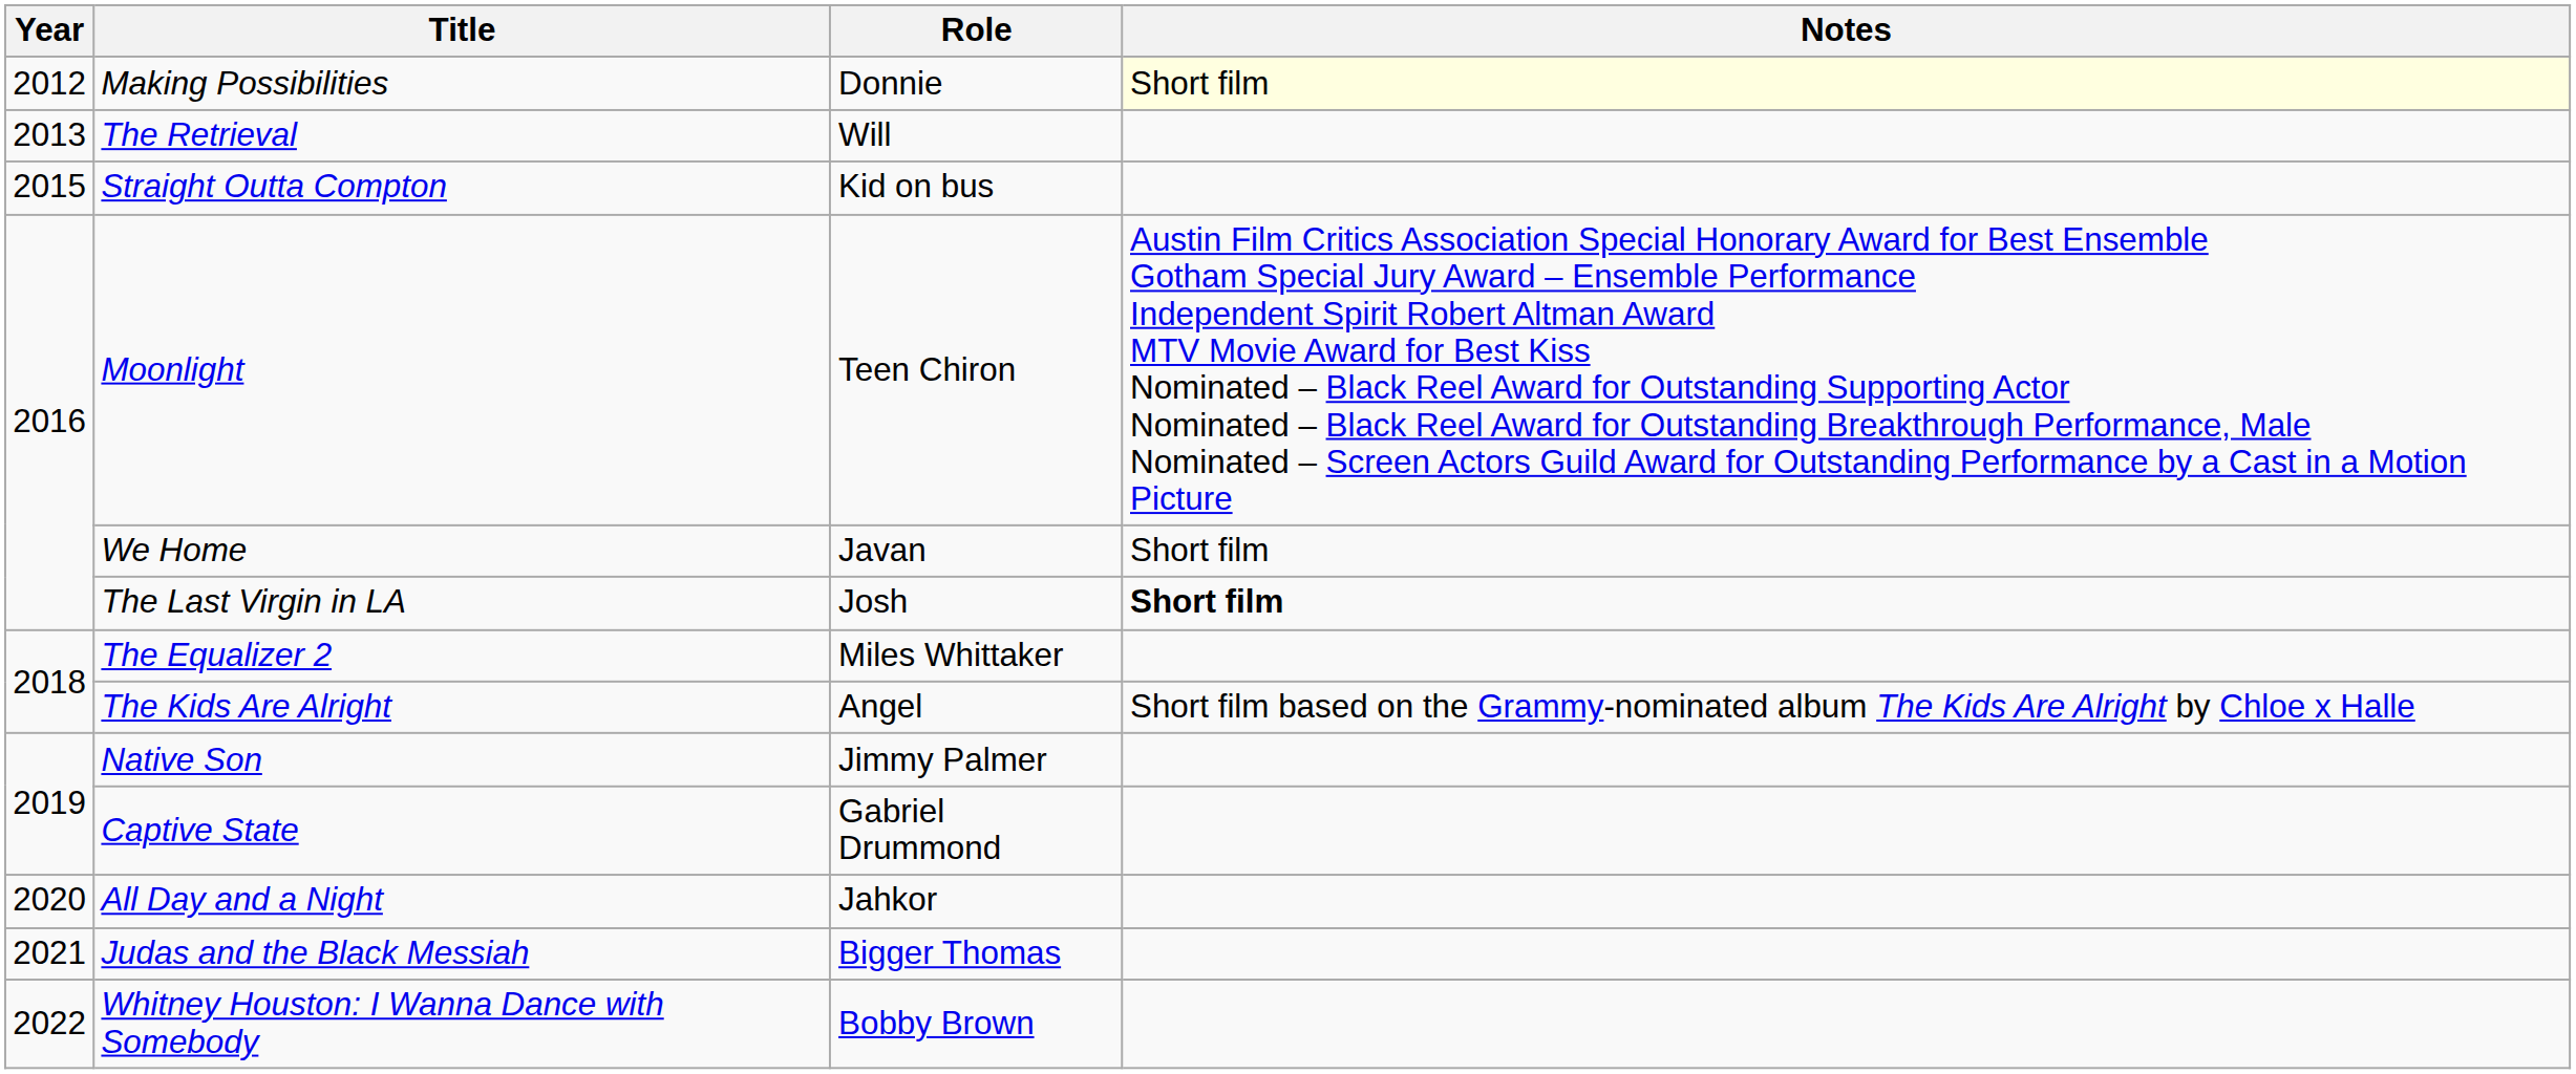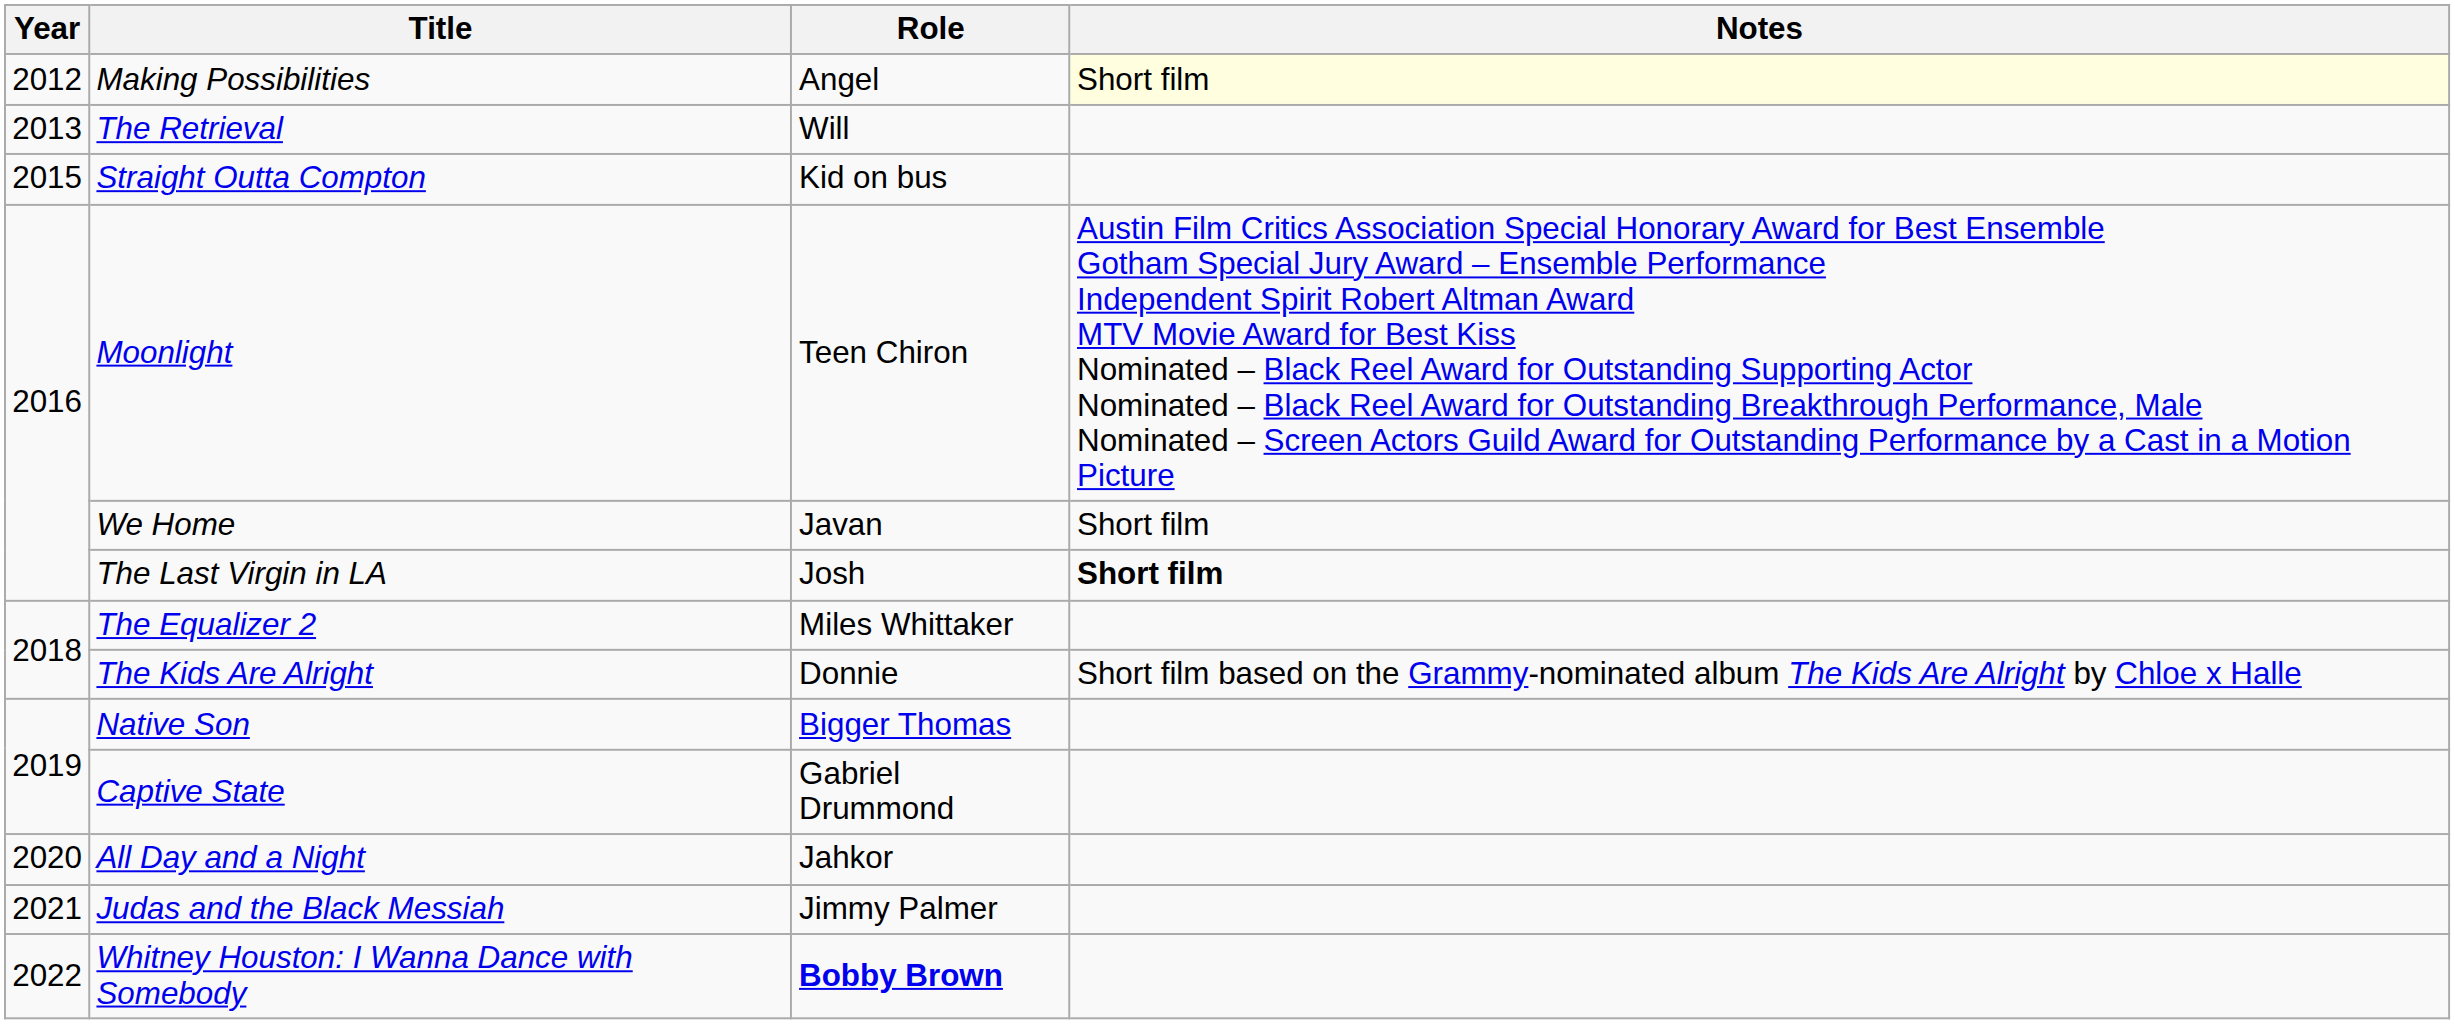 <table class="wikitable sortable">
 <tr>
 <th>Year</th>
 <th>Title</th>
 <th>Role</th>
 <th class="unsortable">Notes</th>
 </tr>
 <tr>
 <td>2012</td>
 <td><em>Making Possibilities</em></td>
-<td>Donnie</td>
+<td>Angel</td>
 <td style="background: lightyellow;">Short film <br> </td>
 </tr>
 <tr>
 <td>2013</td>
 <td><em><a href='#'>The Retrieval</a></em></td>
 <td>Will</td>
 <td></td>
 </tr>
 <tr>
 <td>2015</td>
 <td><em><a href='#'>Straight Outta Compton</a></em></td>
 <td>Kid on bus</td>
 <td></td>
 </tr>
 <tr>
 <td rowspan="3">2016</td>
 <td><em><a href='#'>Moonlight</a></em></td>
 <td>Teen Chiron</td>
 <td><a href='#'>Austin Film Critics Association Special Honorary Award for Best Ensemble</a><br><a href='#'>Gotham Special Jury Award – Ensemble Performance</a><br><a href='#'>Independent Spirit Robert Altman Award</a><br><a href='#'>MTV Movie Award for Best Kiss</a><br>Nominated – <a href='#'>Black Reel Award for Outstanding Supporting Actor</a><br>Nominated – <a href='#'>Black Reel Award for Outstanding Breakthrough Performance, Male</a><br>Nominated – <a href='#'>Screen Actors Guild Award for Outstanding Performance by a Cast in a Motion Picture</a></td>
 </tr>
 <tr>
 <td><em>We Home</em></td>
 <td>Javan</td>
 <td>Short film</td>
 </tr>
 <tr>
 <td><em>The Last Virgin in LA</em></td>
 <td>Josh</td>
 <td><strong>Short film</strong></td>
 </tr>
 <tr>
 <td rowspan=2>2018</td>
 <td><em><a href='#'>The Equalizer 2</a></em></td>
 <td>Miles Whittaker</td>
 <td></td>
 </tr>
 <tr>
 <td><em><a href='#'>The Kids Are Alright</a></em></td>
-<td>Angel</td>
+<td>Donnie</td>
 <td>Short film based on the <a href='#'>Grammy</a>-nominated album <em><a href='#'>The Kids Are Alright</a></em> by <a href='#'>Chloe x Halle</a></td>
 </tr>
 <tr>
 <td rowspan=2>2019</td>
 <td><em><a href='#'>Native Son</a></em></td>
-<td>Jimmy Palmer</td>
+<td><a href='#'>Bigger Thomas</a></td>
 <td></td>
 </tr>
 <tr>
 <td><em><a href='#'>Captive State</a></em></td>
 <td>Gabriel Drummond</td>
 <td></td>
 </tr>
 <tr>
 <td>2020</td>
 <td><em><a href='#'>All Day and a Night</a></em></td>
 <td>Jahkor</td>
 <td></td>
 </tr>
 <tr>
 <td>2021</td>
 <td><em><a href='#'>Judas and the Black Messiah</a></em></td>
-<td><a href='#'>Bigger Thomas</a></td>
+<td>Jimmy Palmer</td>
 <td></td>
 </tr>
 <tr>
 <td>2022</td>
 <td><em><a href='#'>Whitney Houston: I Wanna Dance with Somebody</a></em></td>
-<td><a href='#'>Bobby Brown</a></td>
+<td><strong><a href='#'>Bobby Brown</a></strong></td>
 <td></td>
 </tr>
 </table>
